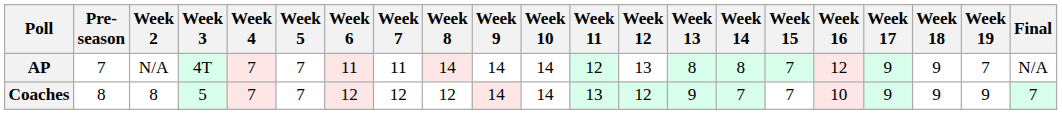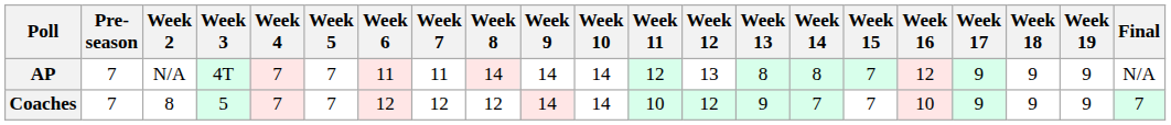 <table class="wikitable" style="white-space:nowrap;font-size:90%">
 <tr>
 <th>Poll</th>
 <th>Pre-<br>season</th>
 <th>Week<br>2</th>
 <th>Week<br>3</th>
 <th>Week<br>4</th>
 <th>Week<br>5</th>
 <th>Week<br>6</th>
 <th>Week<br>7</th>
 <th>Week<br>8</th>
 <th>Week<br>9</th>
 <th>Week<br>10</th>
 <th>Week<br>11</th>
 <th>Week<br>12</th>
 <th>Week<br>13</th>
 <th>Week<br>14</th>
 <th>Week<br>15</th>
 <th>Week<br>16</th>
 <th>Week<br>17</th>
 <th>Week<br>18</th>
 <th>Week<br>19</th>
 <th>Final</th>
 </tr>
 <tr style="text-align:center;">
 <th>AP</th>
 <td style="background:#FFF;">7</td>
 <td style="background:#FFF;">N/A</td>
 <td style="background:#D8FFEB;">4T</td>
 <td style="background:#FFE6E6;">7</td>
 <td style="background:#FFF;">7</td>
 <td style="background:#FFE6E6;">11</td>
 <td style="background:#FFF;">11</td>
 <td style="background:#FFE6E6;">14</td>
 <td style="background:#FFF;">14</td>
 <td style="background:#FFF;">14</td>
 <td style="background:#D8FFEB;">12</td>
 <td style="background:#FFF;">13</td>
 <td style="background:#D8FFEB;">8</td>
 <td style="background:#D8FFEB;">8</td>
 <td style="background:#D8FFEB;">7</td>
 <td style="background:#FFE6E6;">12</td>
 <td style="background:#D8FFEB;">9</td>
 <td style="background:#FFF;">9</td>
-<td style="background:#FFF;">7</td>
+<td style="background:#FFF;">9</td>
 <td style="background:#FFF;">N/A</td>
 </tr>
 <tr style="text-align:center;">
 <th>Coaches</th>
-<td style="background:#FFF;">8</td>
+<td style="background:#FFF;">7</td>
 <td style="background:#FFF;">8</td>
 <td style="background:#D8FFEB;">5</td>
 <td style="background:#FFE6E6;">7</td>
 <td style="background:#FFF;">7</td>
 <td style="background:#FFE6E6;">12</td>
 <td style="background:#FFF;">12</td>
 <td style="background:#FFF;">12</td>
 <td style="background:#FFE6E6;">14</td>
 <td style="background:#FFF;">14</td>
-<td style="background:#D8FFEB;">13</td>
+<td style="background:#D8FFEB;">10</td>
 <td style="background:#D8FFEB;">12</td>
 <td style="background:#D8FFEB;">9</td>
 <td style="background:#D8FFEB;">7</td>
 <td style="background:#FFF;">7</td>
 <td style="background:#FFE6E6;">10</td>
 <td style="background:#D8FFEB;">9</td>
 <td style="background:#FFF;">9</td>
 <td style="background:#FFF;">9</td>
 <td style="background:#D8FFEB;">7</td>
 </tr>
 </table>
